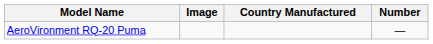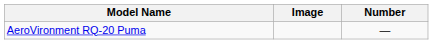 <table class="wikitable" style="width:100%;">
 <tr>
 <th>Model Name</th>
 <th>Image</th>
-<th>Country Manufactured</th>
 <th>Number</th>
 </tr>
 <tr>
 <td><a href='#'>AeroVironment RQ-20 Puma</a></td>
 <td></td>
-<td></td>
 <td style="text-align: center;">—</td>
 </tr>
 </table>
